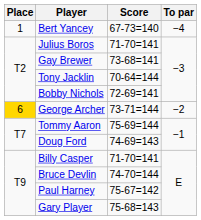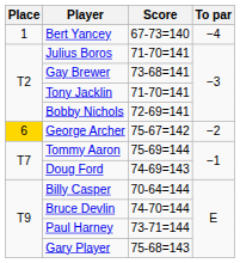 <table class="wikitable">
 <tr>
 <th>Place</th>
 <th>Player</th>
 <th>Score</th>
 <th>To par</th>
 </tr>
 <tr>
 <td align="center">1</td>
 <td> <a href='#'>Bert Yancey</a></td>
 <td>67-73=140</td>
 <td align="center">−4</td>
 </tr>
 <tr>
 <td rowspan="4" align="center">T2</td>
 <td> <a href='#'>Julius Boros</a></td>
 <td>71-70=141</td>
 <td rowspan="4" align="center">−3</td>
 </tr>
 <tr>
 <td> <a href='#'>Gay Brewer</a></td>
 <td>73-68=141</td>
 </tr>
 <tr>
 <td> <a href='#'>Tony Jacklin</a></td>
-<td>70-64=144</td>
+<td>71-70=141</td>
 </tr>
 <tr>
 <td> <a href='#'>Bobby Nichols</a></td>
 <td>72-69=141</td>
 </tr>
 <tr>
 <td align="center" style="background: gold;">6</td>
 <td> <a href='#'>George Archer</a></td>
-<td>73-71=144</td>
+<td>75-67=142</td>
 <td align="center">−2</td>
 </tr>
 <tr>
 <td rowspan="2" align="center">T7</td>
 <td> <a href='#'>Tommy Aaron</a></td>
 <td>75-69=144</td>
 <td rowspan="2" align="center">−1</td>
 </tr>
 <tr>
 <td> <a href='#'>Doug Ford</a></td>
 <td>74-69=143</td>
 </tr>
 <tr>
 <td rowspan="4" align="center">T9</td>
 <td> <a href='#'>Billy Casper</a></td>
-<td>71-70=141</td>
+<td>70-64=144</td>
 <td rowspan="4" align="center">E</td>
 </tr>
 <tr>
 <td> <a href='#'>Bruce Devlin</a></td>
 <td>74-70=144</td>
 </tr>
 <tr>
 <td> <a href='#'>Paul Harney</a></td>
-<td>75-67=142</td>
+<td>73-71=144</td>
 </tr>
 <tr>
 <td> <a href='#'>Gary Player</a></td>
 <td>75-68=143</td>
 </tr>
 </table>
